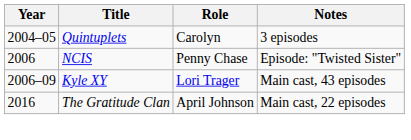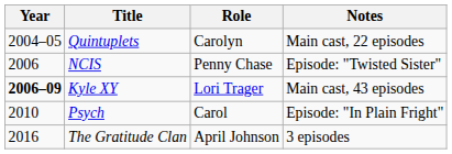 <table class="wikitable sortable">
 <tr>
 <th>Year</th>
 <th>Title</th>
 <th>Role</th>
 <th>Notes</th>
 </tr>
 <tr>
 <td>2004–05</td>
 <td><em><a href='#'>Quintuplets</a></em></td>
 <td>Carolyn</td>
-<td>3 episodes</td>
+<td>Main cast, 22 episodes</td>
 </tr>
 <tr>
 <td>2006</td>
 <td><em><a href='#'>NCIS</a></em></td>
 <td>Penny Chase</td>
 <td>Episode: "Twisted Sister"</td>
 </tr>
 <tr>
-<td>2006–09</td>
+<td><strong>2006–09</strong></td>
 <td><em><a href='#'>Kyle XY</a></em></td>
 <td><a href='#'>Lori Trager</a></td>
 <td>Main cast, 43 episodes</td>
 </tr>
 <tr>
+<td>2010</td>
+<td><em><a href='#'>Psych</a></em></td>
+<td>Carol</td>
+<td>Episode: "In Plain Fright"</td>
+</tr>
+<tr>
 <td>2016</td>
 <td><em>The Gratitude Clan</em></td>
 <td>April Johnson</td>
-<td>Main cast, 22 episodes</td>
+<td>3 episodes</td>
 </tr>
 </table>
